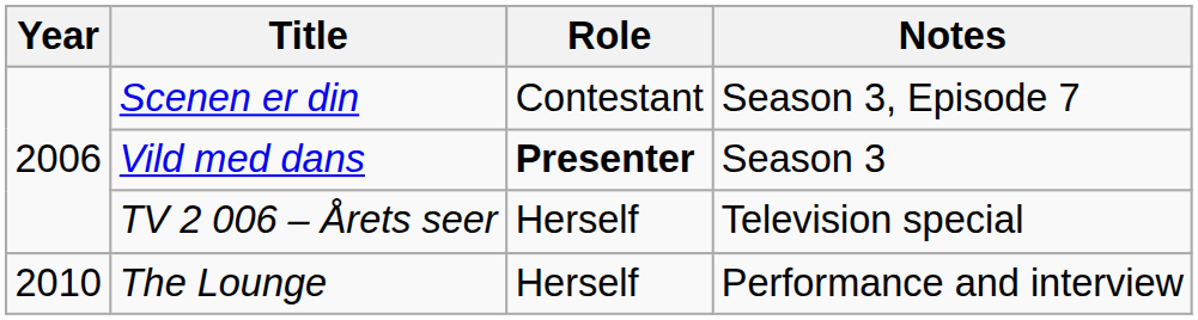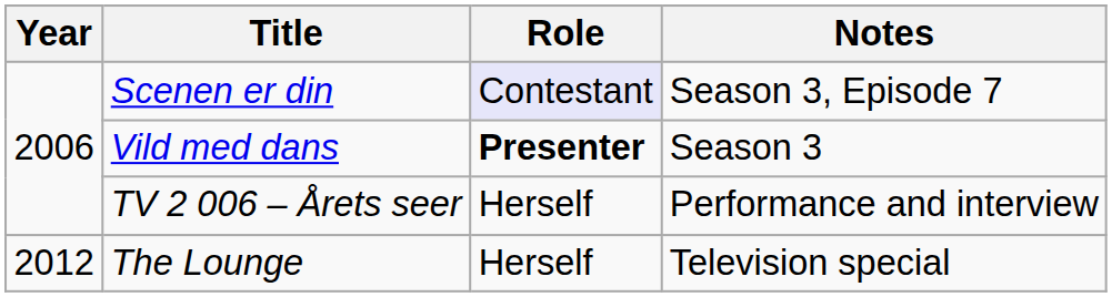 <table class="wikitable sortable">
 <tr>
 <th>Year</th>
 <th>Title</th>
 <th>Role</th>
 <th class="unsortable">Notes</th>
 </tr>
 <tr>
 <td rowspan="3">2006</td>
 <td><em><a href='#'>Scenen er din</a></em></td>
-<td>Contestant</td>
+<td style="background: lavender;">Contestant</td>
 <td>Season 3, Episode 7</td>
 </tr>
 <tr>
 <td><em><a href='#'>Vild med dans</a></em></td>
 <td><strong>Presenter</strong></td>
 <td>Season 3</td>
 </tr>
 <tr>
 <td><em>TV 2 006 – Årets seer</em></td>
 <td>Herself</td>
+<td>Performance and interview</td>
+</tr>
+<tr>
+<td>2012</td>
+<td><em>The Lounge</em></td>
+<td>Herself</td>
 <td>Television special</td>
 </tr>
-<tr>
-<td>2010</td>
-<td><em>The Lounge</em></td>
-<td>Herself</td>
-<td>Performance and interview</td>
-</tr>
 </table>
